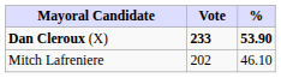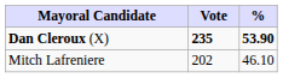 <table class="wikitable">
 <tr>
 <th style="background:#ddf; width:200px;">Mayoral Candidate</th>
 <th style="background:#ddf; width:50px;">Vote</th>
 <th style="background:#ddf; width:30px;">%</th>
 </tr>
 <tr>
 <td><strong>Dan Cleroux</strong> (X)</td>
-<td><strong>233</strong></td>
+<td><strong>235</strong></td>
 <td><strong>53.90</strong></td>
 </tr>
 <tr>
 <td>Mitch Lafreniere</td>
 <td>202</td>
 <td>46.10</td>
 </tr>
 </table>
